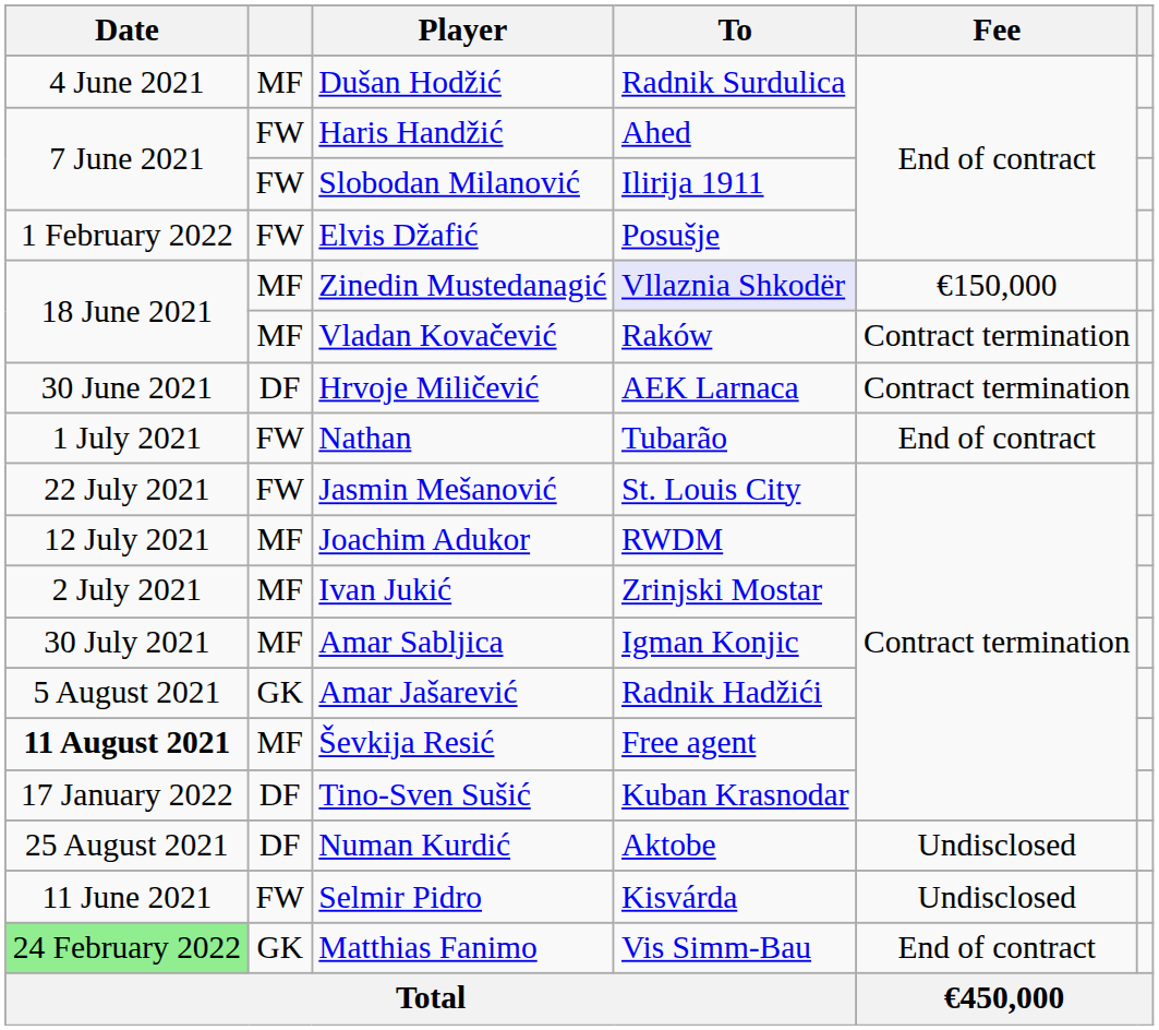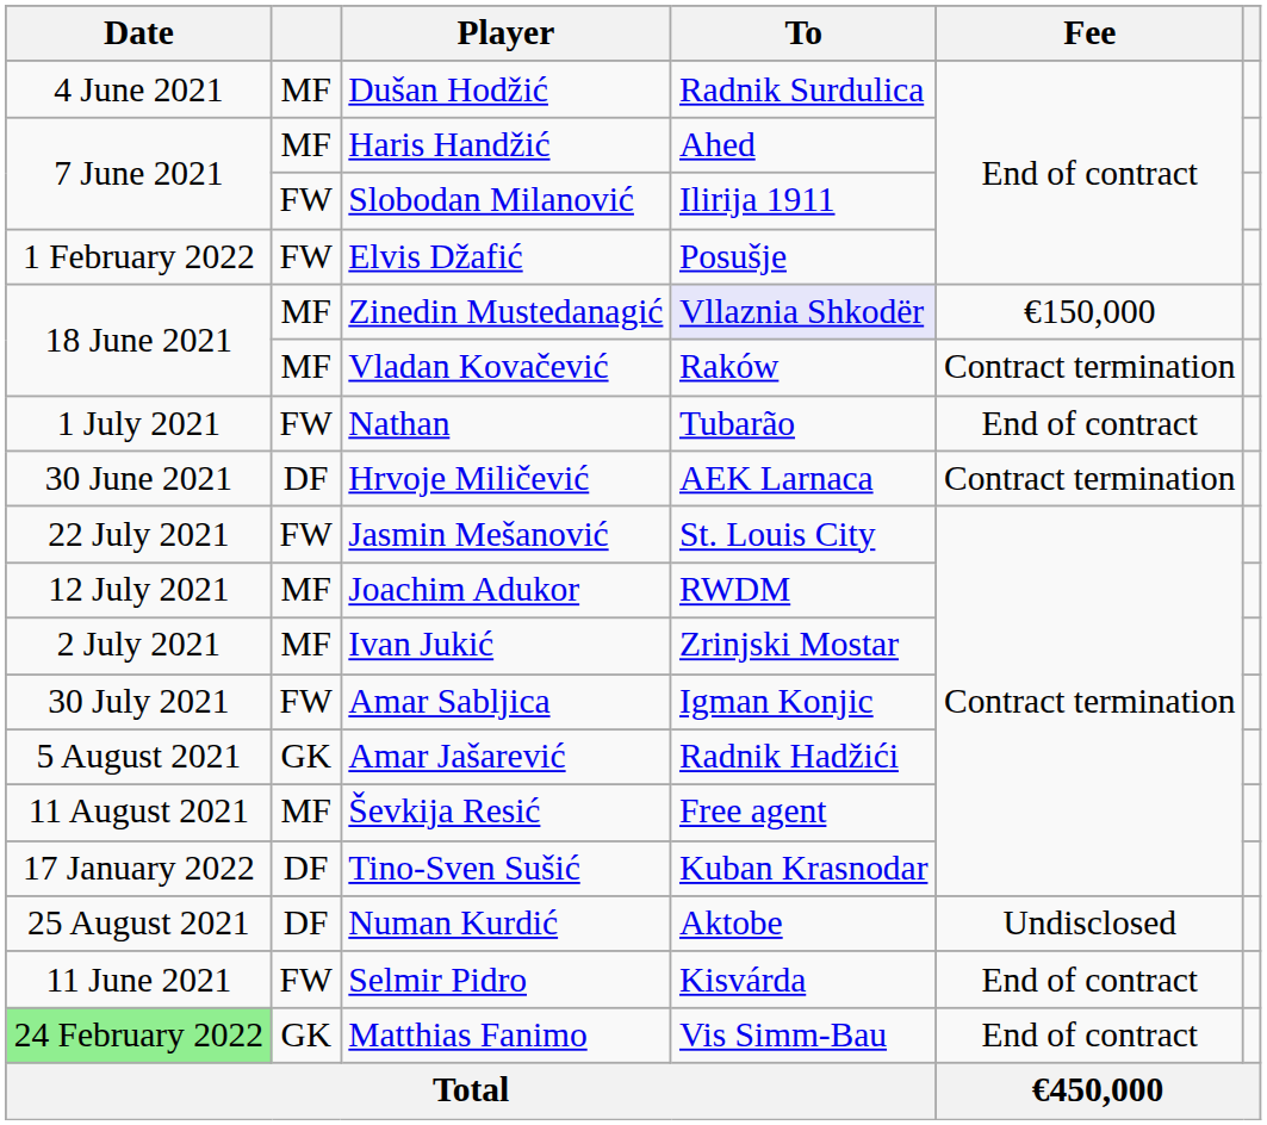 <table class="wikitable" style="text-align:center;">
 <tr>
 <th>Date</th>
 <th></th>
 <th>Player</th>
 <th>To</th>
 <th>Fee</th>
 <th></th>
 </tr>
 <tr>
 <td>4 June 2021</td>
 <td>MF</td>
 <td style="text-align:left"> <a href='#'>Dušan Hodžić</a></td>
 <td style="text-align:left"> <a href='#'>Radnik Surdulica</a></td>
 <td rowspan=4>End of contract</td>
 <td></td>
 </tr>
 <tr>
 <td rowspan=2>7 June 2021</td>
-<td>FW</td>
+<td>MF</td>
 <td style="text-align:left"> <a href='#'>Haris Handžić</a></td>
 <td style="text-align:left"> <a href='#'>Ahed</a></td>
 <td></td>
 </tr>
 <tr>
 <td>FW</td>
 <td style="text-align:left"> <a href='#'>Slobodan Milanović</a></td>
 <td style="text-align:left"> <a href='#'>Ilirija 1911</a></td>
 <td></td>
 </tr>
 <tr>
 <td>1 February 2022</td>
 <td>FW</td>
 <td style="text-align:left"> <a href='#'>Elvis Džafić</a></td>
 <td style="text-align:left"> <a href='#'>Posušje</a></td>
 <td></td>
 </tr>
 <tr>
 <td rowspan=2>18 June 2021</td>
 <td>MF</td>
 <td style="text-align:left"> <a href='#'>Zinedin Mustedanagić</a></td>
 <td style="background: lavender; text-align:left"> <a href='#'>Vllaznia Shkodër</a></td>
 <td>€150,000</td>
 <td></td>
 </tr>
 <tr>
 <td>MF</td>
 <td style="text-align:left"> <a href='#'>Vladan Kovačević</a></td>
 <td style="text-align:left"> <a href='#'>Raków</a></td>
 <td>Contract termination</td>
 <td></td>
 </tr>
 <tr>
+<td>1 July 2021</td>
+<td>FW</td>
+<td style="text-align:left"> <a href='#'>Nathan</a></td>
+<td style="text-align:left"> <a href='#'>Tubarão</a></td>
+<td>End of contract</td>
+<td></td>
+</tr>
+<tr>
 <td>30 June 2021</td>
 <td>DF</td>
 <td style="text-align:left"> <a href='#'>Hrvoje Miličević</a></td>
 <td style="text-align:left"> <a href='#'>AEK Larnaca</a></td>
 <td>Contract termination</td>
-<td></td>
-</tr>
-<tr>
-<td>1 July 2021</td>
-<td>FW</td>
-<td style="text-align:left"> <a href='#'>Nathan</a></td>
-<td style="text-align:left"> <a href='#'>Tubarão</a></td>
-<td>End of contract</td>
 <td></td>
 </tr>
 <tr>
 <td>22 July 2021</td>
 <td>FW</td>
 <td style="text-align:left"> <a href='#'>Jasmin Mešanović</a></td>
 <td style="text-align:left"> <a href='#'>St. Louis City</a></td>
 <td rowspan=7>Contract termination</td>
 <td></td>
 </tr>
 <tr>
 <td>12 July 2021</td>
 <td>MF</td>
 <td style="text-align:left"> <a href='#'>Joachim Adukor</a></td>
 <td style="text-align:left"> <a href='#'>RWDM</a></td>
 <td></td>
 </tr>
 <tr>
 <td>2 July 2021</td>
 <td>MF</td>
 <td style="text-align:left"> <a href='#'>Ivan Jukić</a></td>
 <td style="text-align:left"> <a href='#'>Zrinjski Mostar</a></td>
 <td></td>
 </tr>
 <tr>
 <td>30 July 2021</td>
-<td>MF</td>
+<td>FW</td>
 <td style="text-align:left"> <a href='#'>Amar Sabljica</a></td>
 <td style="text-align:left"> <a href='#'>Igman Konjic</a></td>
 <td></td>
 </tr>
 <tr>
 <td>5 August 2021</td>
 <td>GK</td>
 <td style="text-align:left"> <a href='#'>Amar Jašarević</a></td>
 <td style="text-align:left"> <a href='#'>Radnik Hadžići</a></td>
 <td></td>
 </tr>
 <tr>
-<td><strong>11 August 2021</strong></td>
+<td>11 August 2021</td>
 <td>MF</td>
 <td style="text-align:left"> <a href='#'>Ševkija Resić</a></td>
 <td style="text-align:left"><a href='#'>Free agent</a></td>
 <td></td>
 </tr>
 <tr>
 <td>17 January 2022</td>
 <td>DF</td>
 <td style="text-align:left"> <a href='#'>Tino-Sven Sušić</a></td>
 <td style="text-align:left"> <a href='#'>Kuban Krasnodar</a></td>
 <td></td>
 </tr>
 <tr>
 <td>25 August 2021</td>
 <td>DF</td>
 <td style="text-align:left"> <a href='#'>Numan Kurdić</a></td>
 <td style="text-align:left"> <a href='#'>Aktobe</a></td>
 <td>Undisclosed</td>
 <td></td>
 </tr>
 <tr>
 <td>11 June 2021</td>
 <td>FW</td>
 <td style="text-align:left"> <a href='#'>Selmir Pidro</a></td>
 <td style="text-align:left"> <a href='#'>Kisvárda</a></td>
-<td>Undisclosed</td>
+<td>End of contract</td>
 <td></td>
 </tr>
 <tr>
 <td style="background: lightgreen;">24 February 2022</td>
 <td>GK</td>
 <td style="text-align:left"> <a href='#'>Matthias Fanimo</a></td>
 <td style="text-align:left"> <a href='#'>Vis Simm-Bau</a></td>
 <td>End of contract</td>
 <td></td>
 </tr>
 <tr>
 <th colspan=4>Total</th>
 <th colspan=2>€450,000</th>
 </tr>
 </table>
